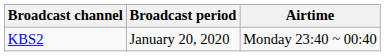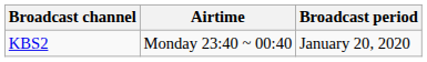 <table class=wikitable>
 <tr>
 <th>Broadcast channel</th>
+<th>Airtime</th>
 <th>Broadcast period</th>
-<th>Airtime</th>
 </tr>
 <tr>
 <td><a href='#'>KBS2</a></td>
+<td>Monday 23:40 ~ 00:40</td>
 <td>January 20, 2020</td>
-<td>Monday 23:40 ~ 00:40</td>
 </tr>
 </table>
